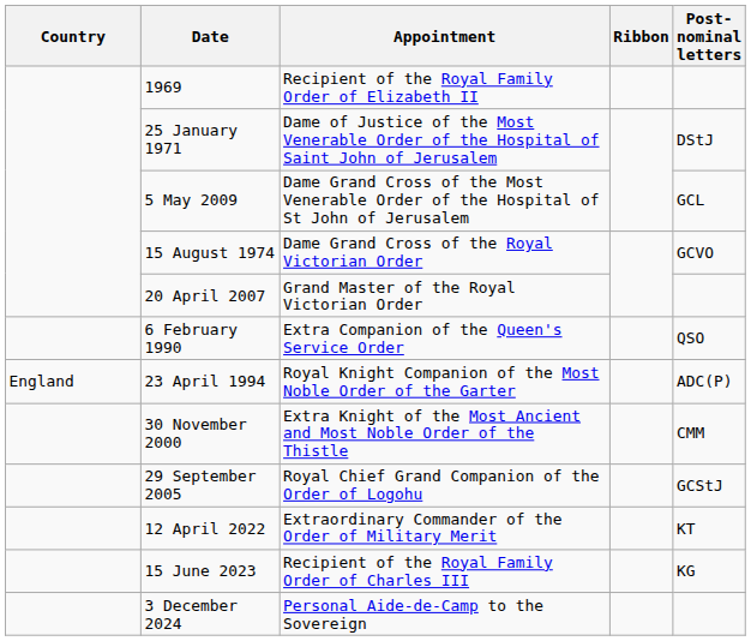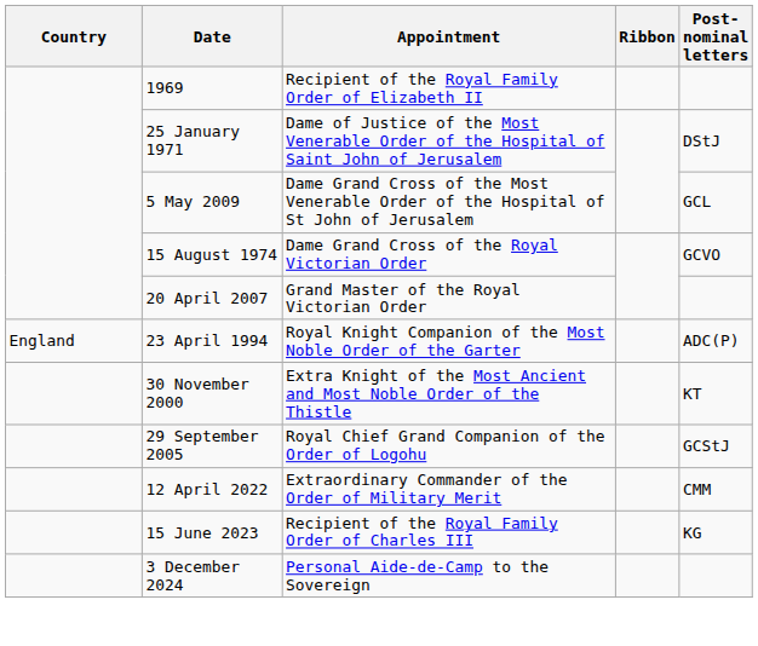 <table class="wikitable plainrowheaders" width="100%" style="margin:0.5em 1em 0.5em 0; border:1px solid #005566; border-collapse:collapse;">
 <tr>
 <th width="20%"><span>Country</span></th>
 <th width="20%"><span>Date</span></th>
 <th width="50%"><span>Appointment</span></th>
 <th width="5%"><span>Ribbon</span></th>
 <th width="5%"><span>Post-nominal letters</span></th>
 </tr>
 <tr>
 <td rowspan="5"></td>
 <td>1969</td>
 <td>Recipient of the <a href='#'>Royal Family Order of Elizabeth II</a></td>
 <td></td>
 <td></td>
 </tr>
 <tr>
 <td>25 January 1971</td>
 <td>Dame of Justice of the <a href='#'>Most Venerable Order of the Hospital of Saint John of Jerusalem</a></td>
 <td rowspan="2"></td>
 <td>DStJ</td>
 </tr>
 <tr>
 <td>5 May 2009</td>
 <td>Dame Grand Cross of the Most Venerable Order of the Hospital of St John of Jerusalem</td>
 <td>GCL</td>
 </tr>
 <tr>
 <td>15 August 1974</td>
 <td>Dame Grand Cross of the <a href='#'>Royal Victorian Order</a></td>
 <td rowspan="2"></td>
 <td>GCVO</td>
 </tr>
 <tr>
 <td>20 April 2007</td>
 <td>Grand Master of the Royal Victorian Order</td>
 <td></td>
 </tr>
 <tr>
-<td></td>
-<td>6 February 1990</td>
-<td>Extra Companion of the <a href='#'>Queen's Service Order</a></td>
-<td></td>
-<td>QSO</td>
-</tr>
-<tr>
 <td> England</td>
 <td>23 April 1994</td>
 <td>Royal Knight Companion of the <a href='#'>Most Noble Order of the Garter</a></td>
 <td></td>
 <td>ADC(P)</td>
 </tr>
 <tr>
 <td></td>
 <td>30 November 2000</td>
 <td>Extra Knight of the <a href='#'>Most Ancient and Most Noble Order of the Thistle</a></td>
 <td></td>
-<td>CMM</td>
+<td>KT</td>
 </tr>
 <tr>
 <td></td>
 <td>29 September 2005</td>
 <td>Royal Chief Grand Companion of the <a href='#'>Order of Logohu</a></td>
 <td></td>
 <td>GCStJ</td>
 </tr>
 <tr>
 <td></td>
 <td>12 April 2022</td>
 <td>Extraordinary Commander of the <a href='#'>Order of Military Merit</a></td>
 <td></td>
-<td>KT</td>
+<td>CMM</td>
 </tr>
 <tr>
 <td></td>
 <td>15 June 2023</td>
 <td>Recipient of the <a href='#'>Royal Family Order of Charles III</a></td>
 <td></td>
 <td>KG</td>
 </tr>
 <tr>
 <td></td>
 <td>3 December 2024</td>
 <td><a href='#'>Personal Aide-de-Camp</a> to the Sovereign</td>
 <td></td>
 <td></td>
 </tr>
 </table>
